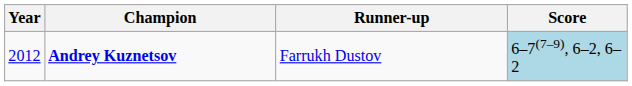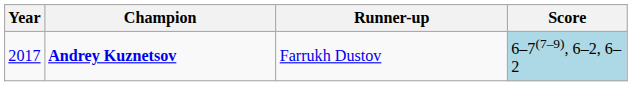 <table class="wikitable" style="font-size:90%">
 <tr>
 <th>Year</th>
 <th width="200">Champion</th>
 <th width="200">Runner-up</th>
 <th width="100">Score</th>
 </tr>
 <tr>
-<td><a href='#'>2012</a></td>
+<td><a href='#'>2017</a></td>
 <td> <strong><a href='#'>Andrey Kuznetsov</a></strong></td>
 <td> <a href='#'>Farrukh Dustov</a></td>
 <td style="background: lightblue;">6–7<sup>(7–9)</sup>, 6–2, 6–2</td>
 </tr>
 </table>
